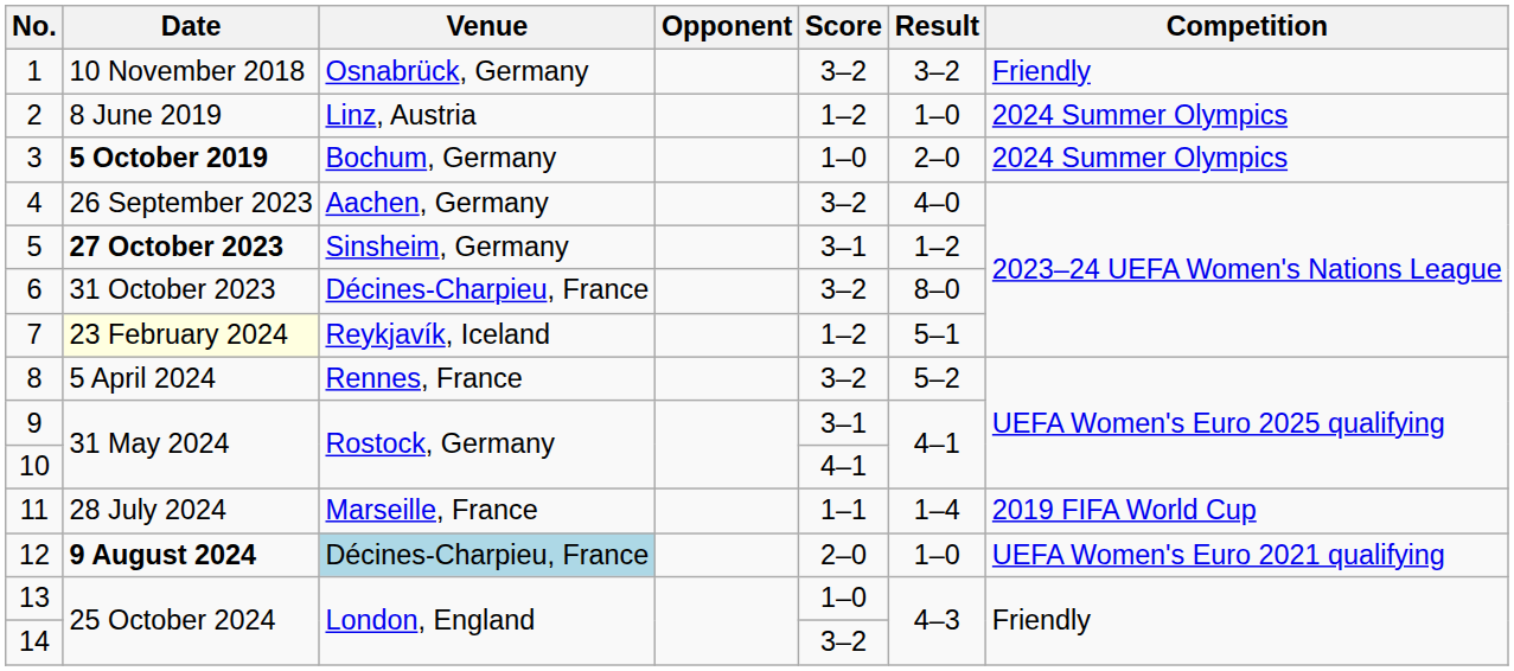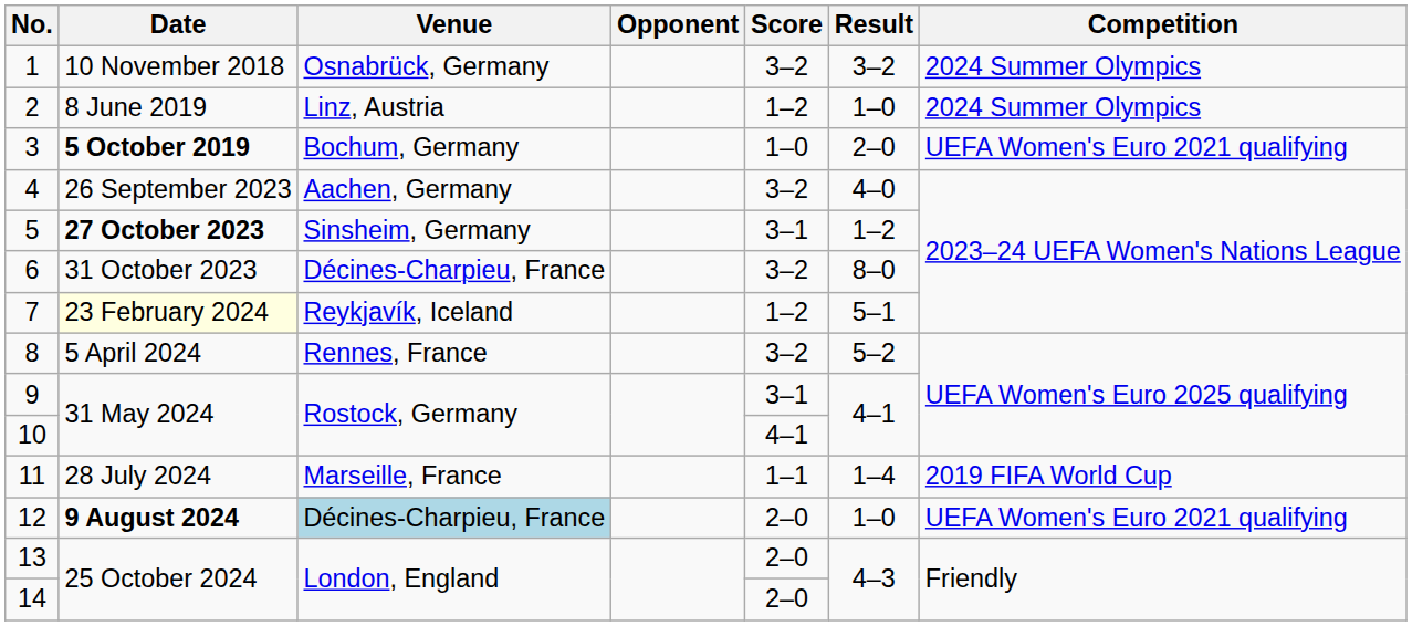 <table class="wikitable sortable">
 <tr>
 <th scope="col">No.</th>
 <th scope="col">Date</th>
 <th scope="col">Venue</th>
 <th scope="col">Opponent</th>
 <th scope="col">Score</th>
 <th scope="col">Result</th>
 <th scope="col">Competition</th>
 </tr>
 <tr>
 <td align="center">1</td>
 <td>10 November 2018</td>
 <td><a href='#'>Osnabrück</a>, Germany</td>
 <td></td>
 <td align="center">3–2</td>
 <td align="center">3–2</td>
-<td><a href='#'>Friendly</a></td>
+<td><a href='#'>2024 Summer Olympics</a></td>
 </tr>
 <tr>
 <td align="center">2</td>
 <td>8 June 2019</td>
 <td><a href='#'>Linz</a>, Austria</td>
 <td></td>
 <td align="center">1–2</td>
 <td align="center">1–0</td>
 <td><a href='#'>2024 Summer Olympics</a></td>
 </tr>
 <tr>
 <td align="center">3</td>
 <td><strong>5 October 2019</strong></td>
 <td><a href='#'>Bochum</a>, Germany</td>
 <td></td>
 <td align="center">1–0</td>
 <td align="center">2–0</td>
-<td><a href='#'>2024 Summer Olympics</a></td>
+<td><a href='#'>UEFA Women's Euro 2021 qualifying</a></td>
 </tr>
 <tr>
 <td align="center">4</td>
 <td>26 September 2023</td>
 <td><a href='#'>Aachen</a>, Germany</td>
 <td></td>
 <td align="center">3–2</td>
 <td align=center>4–0</td>
 <td rowspan=4><a href='#'>2023–24 UEFA Women's Nations League</a></td>
 </tr>
 <tr>
 <td align="center">5</td>
 <td><strong>27 October 2023</strong></td>
 <td><a href='#'>Sinsheim</a>, Germany</td>
 <td></td>
 <td align="center">3–1</td>
 <td align="center">1–2</td>
 </tr>
 <tr>
 <td align="center">6</td>
 <td>31 October 2023</td>
 <td><a href='#'>Décines-Charpieu</a>, France</td>
 <td></td>
 <td align="center">3–2</td>
 <td align="center">8–0</td>
 </tr>
 <tr>
 <td align="center">7</td>
 <td style="background: lightyellow;">23 February 2024</td>
 <td><a href='#'>Reykjavík</a>, Iceland</td>
 <td></td>
 <td align="center">1–2</td>
 <td align="center">5–1</td>
 </tr>
 <tr>
 <td align="center">8</td>
 <td>5 April 2024</td>
 <td><a href='#'>Rennes</a>, France</td>
 <td></td>
 <td align="center">3–2</td>
 <td align="center">5–2</td>
 <td rowspan=3><a href='#'>UEFA Women's Euro 2025 qualifying</a></td>
 </tr>
 <tr>
 <td align="center">9</td>
 <td rowspan=2>31 May 2024</td>
 <td rowspan=2><a href='#'>Rostock</a>, Germany</td>
 <td rowspan=2></td>
 <td align="center">3–1</td>
 <td align="center" rowspan=2>4–1</td>
 </tr>
 <tr>
 <td align="center">10</td>
 <td align="center">4–1</td>
 </tr>
 <tr>
 <td align="center">11</td>
 <td>28 July 2024</td>
 <td><a href='#'>Marseille</a>, France</td>
 <td></td>
 <td align="center">1–1</td>
 <td align="center">1–4</td>
 <td><a href='#'>2019 FIFA World Cup</a></td>
 </tr>
 <tr>
 <td align="center">12</td>
 <td><strong>9 August 2024</strong></td>
 <td style="background: lightblue;">Décines-Charpieu, France</td>
 <td></td>
 <td align="center">2–0</td>
 <td align="center">1–0</td>
 <td><a href='#'>UEFA Women's Euro 2021 qualifying</a></td>
 </tr>
 <tr>
 <td align="center">13</td>
 <td rowspan=2>25 October 2024</td>
 <td rowspan=2><a href='#'>London</a>, England</td>
 <td rowspan=2></td>
-<td align="center">1–0</td>
+<td align="center">2–0</td>
 <td rowspan=2 align="center">4–3</td>
 <td rowspan=2>Friendly</td>
 </tr>
 <tr>
 <td align="center">14</td>
-<td align="center">3–2</td>
+<td align="center">2–0</td>
 </tr>
 </table>
